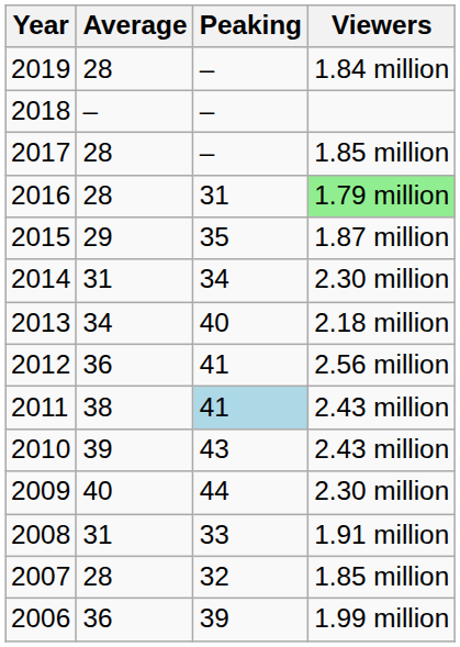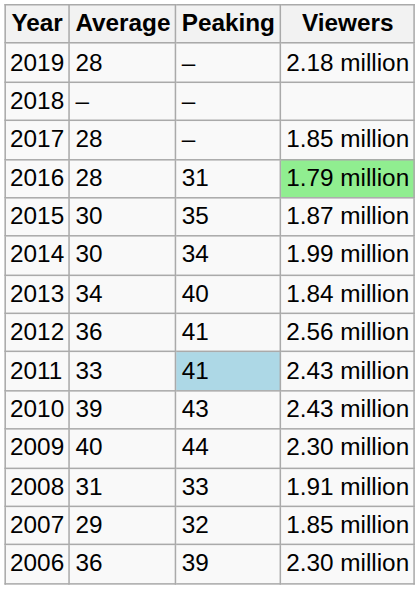 <table class="wikitable sortable plainrowheaders" style="margin:auto; margin:auto;">
 <tr>
 <th>Year</th>
 <th>Average</th>
 <th>Peaking</th>
 <th>Viewers</th>
 </tr>
 <tr>
 <td>2019</td>
 <td>28</td>
 <td>–</td>
-<td>1.84 million</td>
+<td>2.18 million</td>
 </tr>
 <tr>
 <td>2018</td>
 <td>–</td>
 <td>–</td>
 <td></td>
 </tr>
 <tr>
 <td>2017</td>
 <td>28</td>
 <td>–</td>
 <td>1.85 million</td>
 </tr>
 <tr>
 <td>2016</td>
 <td>28</td>
 <td>31</td>
 <td style="background: lightgreen;">1.79 million</td>
 </tr>
 <tr>
 <td>2015</td>
-<td>29</td>
+<td>30</td>
 <td>35</td>
 <td>1.87 million</td>
 </tr>
 <tr>
 <td>2014</td>
-<td>31</td>
+<td>30</td>
 <td>34</td>
-<td>2.30 million</td>
+<td>1.99 million</td>
 </tr>
 <tr>
 <td>2013</td>
 <td>34</td>
 <td>40</td>
-<td>2.18 million</td>
+<td>1.84 million</td>
 </tr>
 <tr>
 <td>2012</td>
 <td>36</td>
 <td>41</td>
 <td>2.56 million</td>
 </tr>
 <tr>
 <td>2011</td>
-<td>38</td>
+<td>33</td>
 <td style="background: lightblue;">41</td>
 <td>2.43 million</td>
 </tr>
 <tr>
 <td>2010</td>
 <td>39</td>
 <td>43</td>
 <td>2.43 million</td>
 </tr>
 <tr>
 <td>2009</td>
 <td>40</td>
 <td>44</td>
 <td>2.30 million</td>
 </tr>
 <tr>
 <td>2008</td>
 <td>31</td>
 <td>33</td>
 <td>1.91 million</td>
 </tr>
 <tr>
 <td>2007</td>
-<td>28</td>
+<td>29</td>
 <td>32</td>
 <td>1.85 million</td>
 </tr>
 <tr>
 <td>2006</td>
 <td>36</td>
 <td>39</td>
-<td>1.99 million</td>
+<td>2.30 million</td>
 </tr>
 </table>
